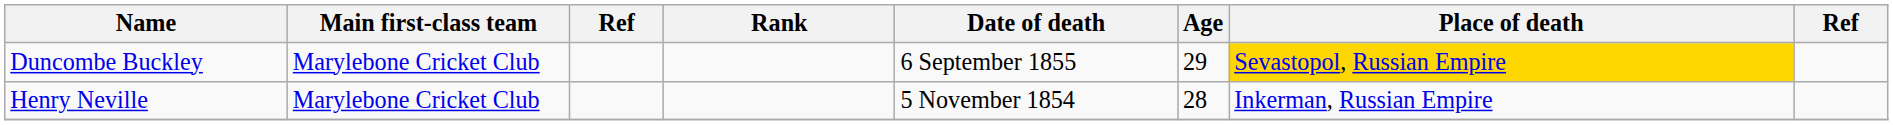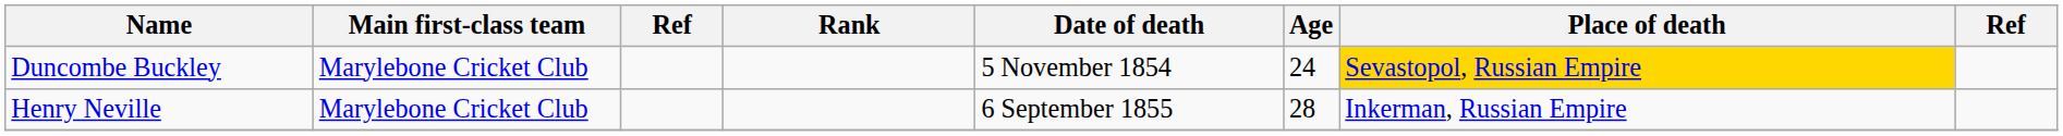 <table class="wikitable sortable">
 <tr>
 <th width=15%>Name</th>
 <th width=15%>Main first-class team</th>
 <th width=5%>Ref</th>
 <th rank=20%>Rank</th>
 <th width=15%>Date of death</th>
 <th width=2%>Age</th>
 <th width=30%>Place of death</th>
 <th width=5%>Ref</th>
 </tr>
 <tr>
 <td><a href='#'>Duncombe Buckley</a></td>
 <td><a href='#'>Marylebone Cricket Club</a></td>
 <td></td>
 <td></td>
-<td>6 September 1855</td>
-<td>29</td>
+<td>5 November 1854</td>
+<td>24</td>
 <td style="background: gold;"><a href='#'>Sevastopol</a>, <a href='#'>Russian Empire</a></td>
 <td></td>
 </tr>
 <tr>
 <td><a href='#'>Henry Neville</a></td>
 <td><a href='#'>Marylebone Cricket Club</a></td>
 <td></td>
 <td></td>
-<td>5 November 1854</td>
+<td>6 September 1855</td>
 <td>28</td>
 <td><a href='#'>Inkerman</a>, <a href='#'>Russian Empire</a></td>
 <td></td>
 </tr>
 <tr>
 </tr>
 </table>
